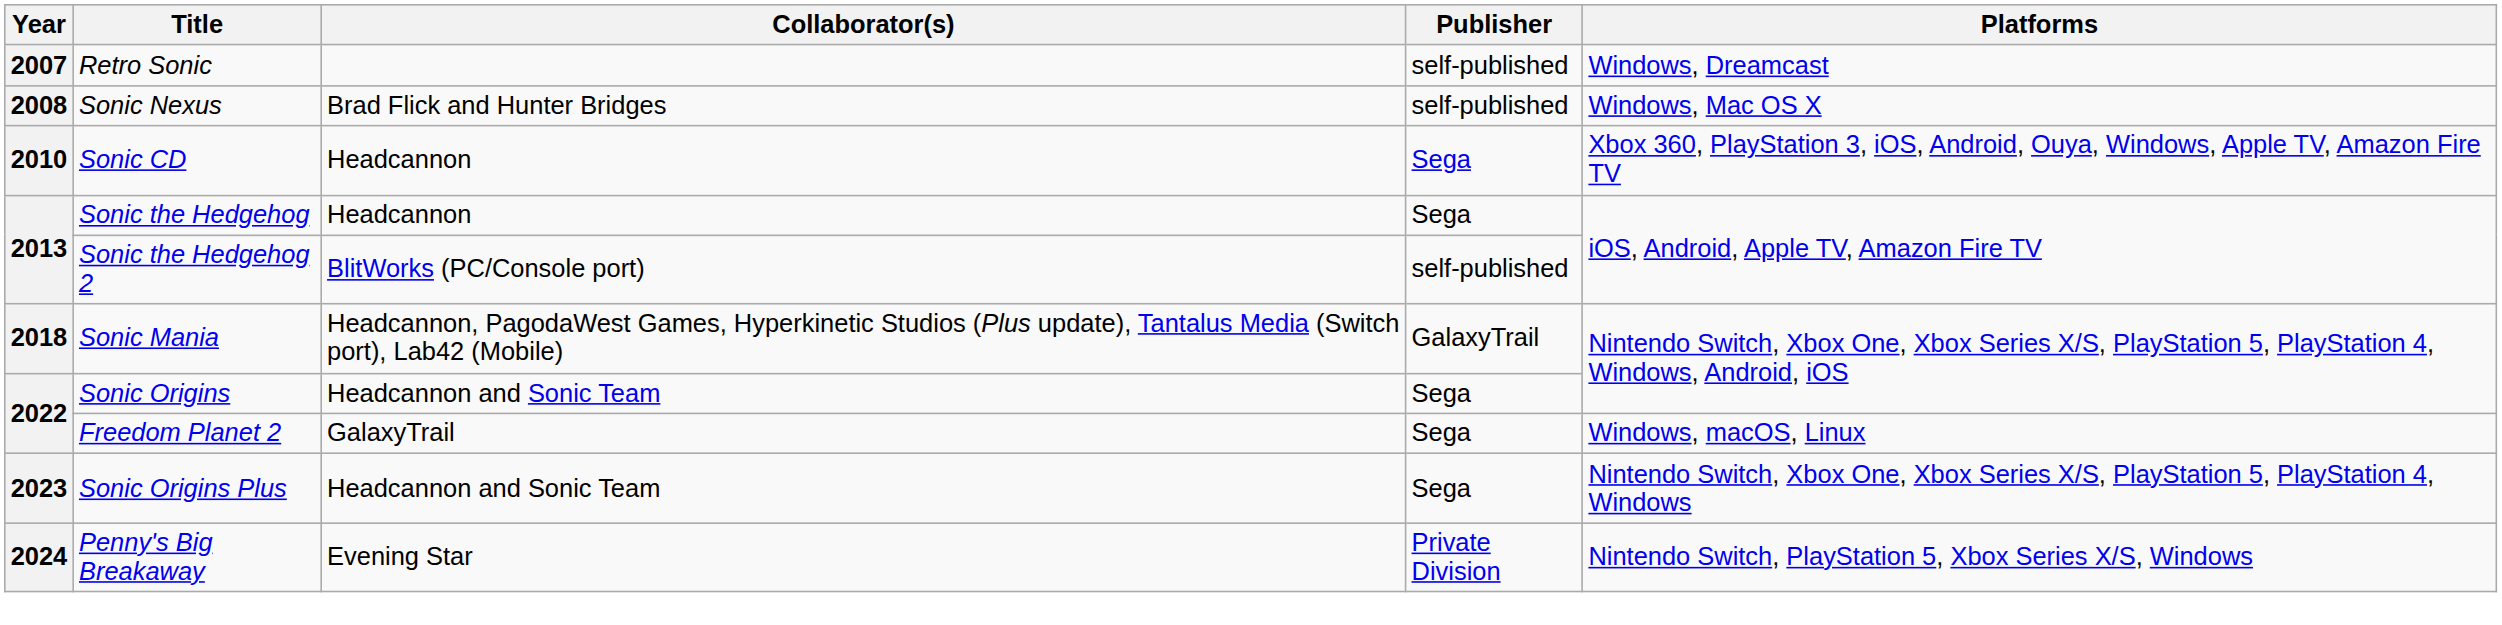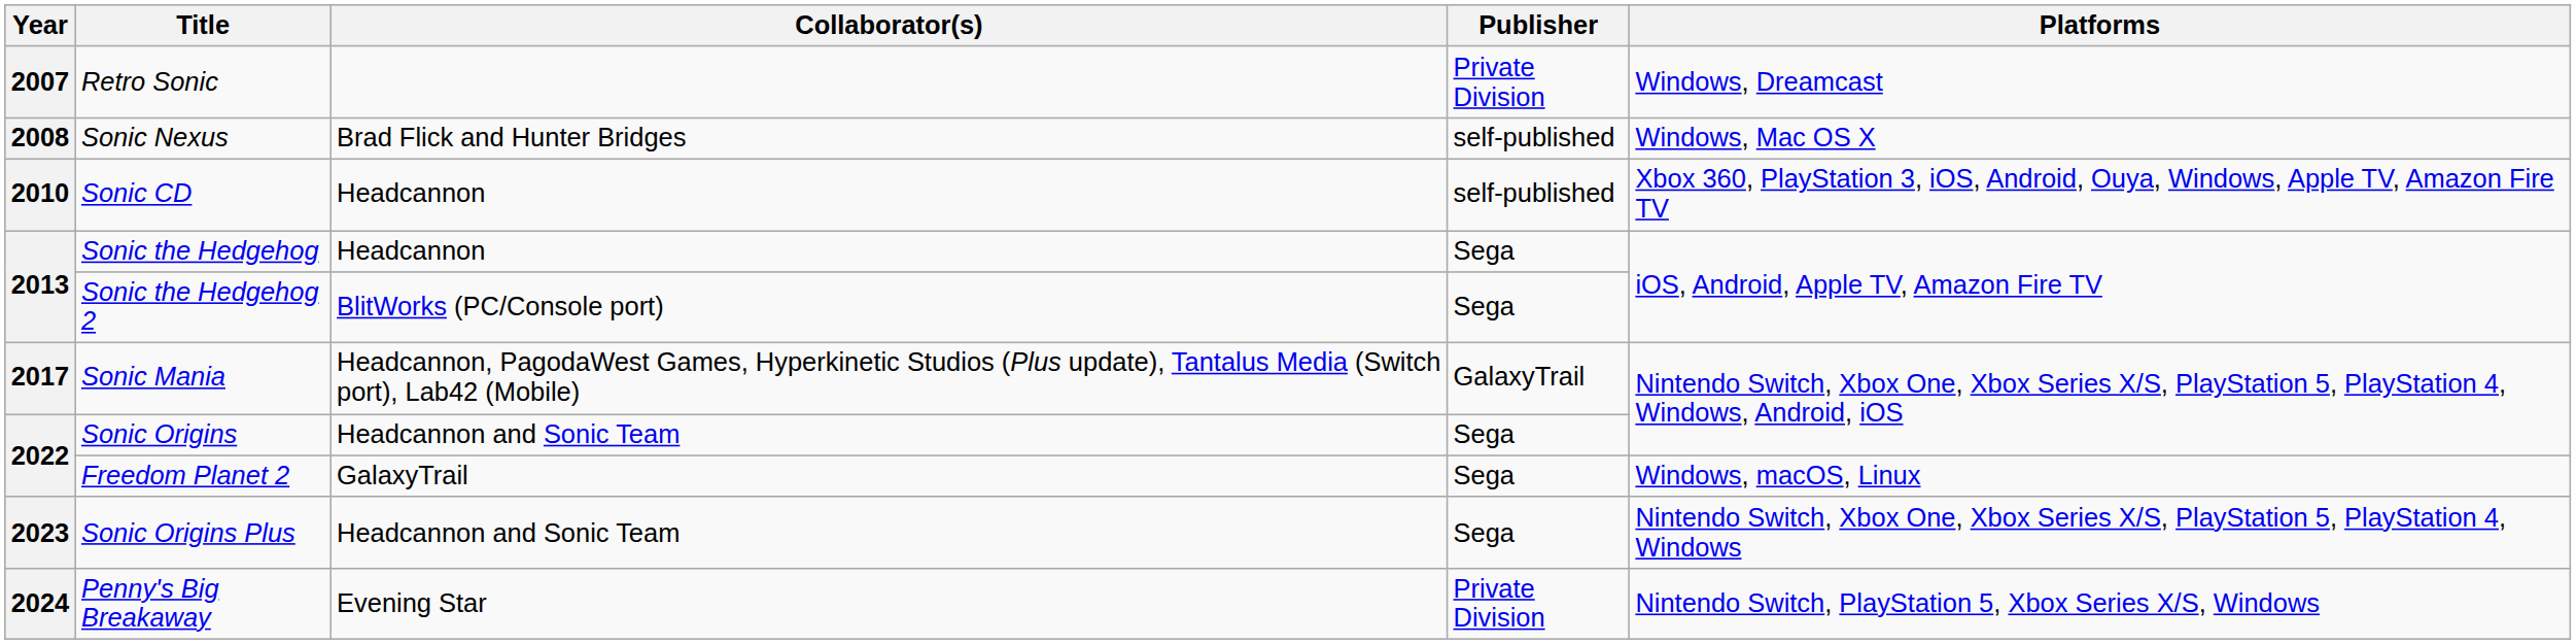 <table class="wikitable sortable" width="auto">
 <tr>
 <th>Year</th>
 <th>Title</th>
 <th>Collaborator(s)</th>
 <th>Publisher</th>
 <th>Platforms</th>
 </tr>
 <tr>
 <th>2007</th>
 <td><em>Retro Sonic</em></td>
 <td></td>
-<td>self-published</td>
+<td><a href='#'>Private Division</a></td>
 <td><a href='#'>Windows</a>, <a href='#'>Dreamcast</a></td>
 </tr>
 <tr>
 <th>2008</th>
 <td><em>Sonic Nexus</em></td>
 <td>Brad Flick and Hunter Bridges</td>
 <td>self-published</td>
 <td><a href='#'>Windows</a>, <a href='#'>Mac OS X</a></td>
 </tr>
 <tr>
 <th>2010</th>
 <td><em><a href='#'>Sonic CD</a></em></td>
 <td>Headcannon</td>
-<td><a href='#'>Sega</a></td>
+<td>self-published</td>
 <td><a href='#'>Xbox 360</a>, <a href='#'>PlayStation 3</a>, <a href='#'>iOS</a>, <a href='#'>Android</a>, <a href='#'>Ouya</a>, <a href='#'>Windows</a>, <a href='#'>Apple TV</a>, <a href='#'>Amazon Fire TV</a></td>
 </tr>
 <tr>
 <th rowspan="2">2013</th>
 <td><em><a href='#'>Sonic the Hedgehog</a></em></td>
 <td>Headcannon</td>
 <td>Sega</td>
 <td rowspan="2"><a href='#'>iOS</a>, <a href='#'>Android</a>, <a href='#'>Apple TV</a>, <a href='#'>Amazon Fire TV</a></td>
 </tr>
 <tr>
 <td><em><a href='#'>Sonic the Hedgehog 2</a></em></td>
 <td><a href='#'>BlitWorks</a> (PC/Console port)</td>
-<td>self-published</td>
+<td>Sega</td>
 </tr>
 <tr>
-<th>2018</th>
+<th>2017</th>
 <td><em><a href='#'>Sonic Mania</a></em></td>
 <td>Headcannon, PagodaWest Games, Hyperkinetic Studios (<em>Plus</em> update), <a href='#'>Tantalus Media</a> (Switch port), Lab42 (Mobile)</td>
 <td>GalaxyTrail</td>
 <td rowspan="2"><a href='#'>Nintendo Switch</a>, <a href='#'>Xbox One</a>, <a href='#'>Xbox Series X/S</a>, <a href='#'>PlayStation 5</a>, <a href='#'>PlayStation 4</a>, <a href='#'>Windows</a>, <a href='#'>Android</a>, <a href='#'>iOS</a></td>
 </tr>
 <tr>
 <th rowspan="2">2022</th>
 <td><em><a href='#'>Sonic Origins</a></em></td>
 <td>Headcannon and <a href='#'>Sonic Team</a></td>
 <td>Sega</td>
 </tr>
 <tr>
 <td><em><a href='#'>Freedom Planet 2</a></em></td>
 <td>GalaxyTrail</td>
 <td>Sega</td>
 <td><a href='#'>Windows</a>, <a href='#'>macOS</a>, <a href='#'>Linux</a></td>
 </tr>
 <tr>
 <th>2023</th>
 <td><em><a href='#'>Sonic Origins Plus</a></em></td>
 <td>Headcannon and Sonic Team</td>
 <td>Sega</td>
 <td><a href='#'>Nintendo Switch</a>, <a href='#'>Xbox One</a>, <a href='#'>Xbox Series X/S</a>, <a href='#'>PlayStation 5</a>, <a href='#'>PlayStation 4</a>, <a href='#'>Windows</a></td>
 </tr>
 <tr>
 <th>2024</th>
 <td><em><a href='#'>Penny's Big Breakaway</a></em></td>
 <td>Evening Star</td>
 <td><a href='#'>Private Division</a></td>
 <td><a href='#'>Nintendo Switch</a>, <a href='#'>PlayStation 5</a>, <a href='#'>Xbox Series X/S</a>, <a href='#'>Windows</a></td>
 </tr>
 </table>
